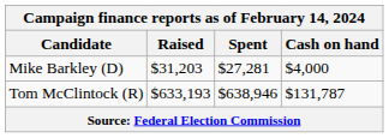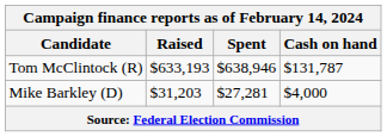 <table class="wikitable sortable">
 <tr>
 <th colspan=4>Campaign finance reports as of February 14, 2024</th>
 </tr>
 <tr style="text-align:center;">
 <th>Candidate</th>
 <th>Raised</th>
 <th>Spent</th>
 <th>Cash on hand</th>
 </tr>
 <tr>
+<td>Tom McClintock (R)</td>
+<td>$633,193</td>
+<td>$638,946</td>
+<td>$131,787</td>
+</tr>
+<tr>
 <td>Mike Barkley (D)</td>
 <td>$31,203</td>
 <td>$27,281</td>
 <td>$4,000</td>
 </tr>
 <tr>
-<td>Tom McClintock (R)</td>
-<td>$633,193</td>
-<td>$638,946</td>
-<td>$131,787</td>
-</tr>
-<tr>
 <th colspan="4"><small>Source: <a href='#'>Federal Election Commission</a></small></th>
 </tr>
 </table>
